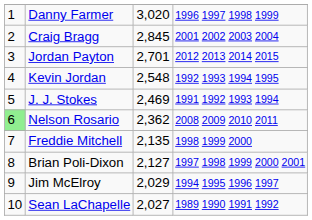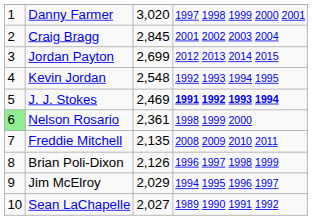 <table class="wikitable">
 <tr>
 </tr>
 <tr>
 <td>1</td>
 <td><a href='#'>Danny Farmer</a></td>
 <td>3,020</td>
-<td style="font-size:80%;"><a href='#'>1996</a> <a href='#'>1997</a> <a href='#'>1998</a> <a href='#'>1999</a></td>
+<td style="font-size:80%;"><a href='#'>1997</a> <a href='#'>1998</a> <a href='#'>1999</a> <a href='#'>2000</a> <a href='#'>2001</a></td>
 </tr>
 <tr>
 <td>2</td>
 <td><a href='#'>Craig Bragg</a></td>
 <td>2,845</td>
 <td style="font-size:80%;"><a href='#'>2001</a> <a href='#'>2002</a> <a href='#'>2003</a> <a href='#'>2004</a></td>
 </tr>
 <tr>
 <td>3</td>
 <td><a href='#'>Jordan Payton</a></td>
-<td>2,701</td>
+<td>2,699</td>
 <td style="font-size:80%;"><a href='#'>2012</a> <a href='#'>2013</a> <a href='#'>2014</a> <a href='#'>2015</a></td>
 </tr>
 <tr>
 <td>4</td>
 <td><a href='#'>Kevin Jordan</a></td>
 <td>2,548</td>
 <td style="font-size:80%;"><a href='#'>1992</a> <a href='#'>1993</a> <a href='#'>1994</a> <a href='#'>1995</a></td>
 </tr>
 <tr>
 <td>5</td>
 <td><a href='#'>J. J. Stokes</a></td>
 <td>2,469</td>
-<td style="font-size:80%;"><a href='#'>1991</a> <a href='#'>1992</a> <a href='#'>1993</a> <a href='#'>1994</a></td>
+<td style="font-size:80%;"><strong><a href='#'>1991</a> <a href='#'>1992</a> <a href='#'>1993</a> <a href='#'>1994</a></strong></td>
 </tr>
 <tr>
 <td style="background: lightgreen;">6</td>
 <td><a href='#'>Nelson Rosario</a></td>
-<td>2,362</td>
-<td style="font-size:80%;"><a href='#'>2008</a> <a href='#'>2009</a> <a href='#'>2010</a> <a href='#'>2011</a></td>
+<td>2,361</td>
+<td style="font-size:80%;"><a href='#'>1998</a> <a href='#'>1999</a> <a href='#'>2000</a></td>
 </tr>
 <tr>
 <td>7</td>
 <td><a href='#'>Freddie Mitchell</a></td>
 <td>2,135</td>
-<td style="font-size:80%;"><a href='#'>1998</a> <a href='#'>1999</a> <a href='#'>2000</a></td>
+<td style="font-size:80%;"><a href='#'>2008</a> <a href='#'>2009</a> <a href='#'>2010</a> <a href='#'>2011</a></td>
 </tr>
 <tr>
 <td>8</td>
 <td>Brian Poli-Dixon</td>
-<td>2,127</td>
-<td style="font-size:80%;"><a href='#'>1997</a> <a href='#'>1998</a> <a href='#'>1999</a> <a href='#'>2000</a> <a href='#'>2001</a></td>
+<td>2,126</td>
+<td style="font-size:80%;"><a href='#'>1996</a> <a href='#'>1997</a> <a href='#'>1998</a> <a href='#'>1999</a></td>
 </tr>
 <tr>
 <td>9</td>
 <td>Jim McElroy</td>
 <td>2,029</td>
 <td style="font-size:80%;"><a href='#'>1994</a> <a href='#'>1995</a> <a href='#'>1996</a> <a href='#'>1997</a></td>
 </tr>
 <tr>
 <td>10</td>
 <td><a href='#'>Sean LaChapelle</a></td>
 <td>2,027</td>
 <td style="font-size:80%;"><a href='#'>1989</a> <a href='#'>1990</a> <a href='#'>1991</a> <a href='#'>1992</a></td>
 </tr>
 </table>
